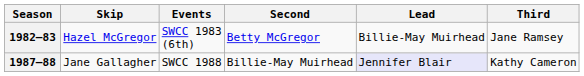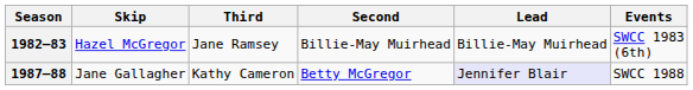 <table class="wikitable">
 <tr>
 <th scope="col" width=60>Season</th>
 <th scope="col">Skip</th>
-<th scope="col">Events</th>
+<th scope="col">Third</th>
 <th scope="col">Second</th>
 <th scope="col">Lead</th>
-<th scope="col">Third</th>
+<th scope="col">Events</th>
 </tr>
 <tr>
 <th scope="row">1982–83</th>
 <td><a href='#'>Hazel McGregor</a></td>
+<td>Jane Ramsey</td>
+<td>Billie-May Muirhead</td>
+<td>Billie-May Muirhead</td>
 <td><a href='#'>SWCC</a> 1983 <br> (6th)</td>
-<td><a href='#'>Betty McGregor</a></td>
-<td>Billie-May Muirhead</td>
-<td>Jane Ramsey</td>
 </tr>
 <tr>
 <th scope="row">1987–88</th>
 <td>Jane Gallagher</td>
+<td>Kathy Cameron</td>
+<td><a href='#'>Betty McGregor</a></td>
+<td style="background: lavender;">Jennifer Blair</td>
 <td>SWCC 1988 </td>
-<td>Billie-May Muirhead</td>
-<td style="background: lavender;">Jennifer Blair</td>
-<td>Kathy Cameron</td>
 </tr>
 </table>
